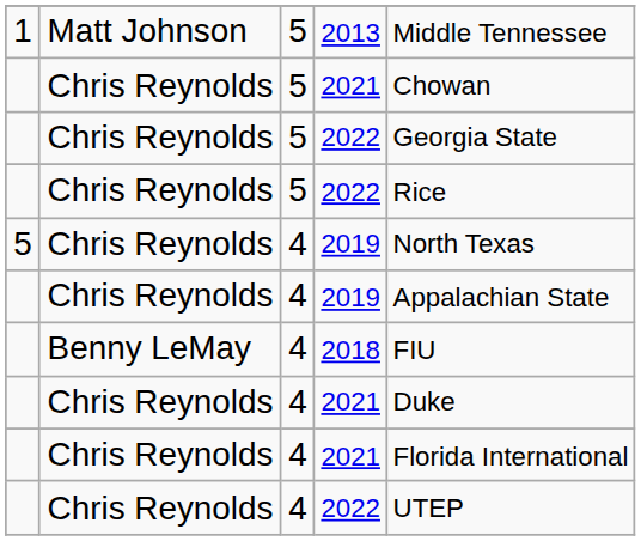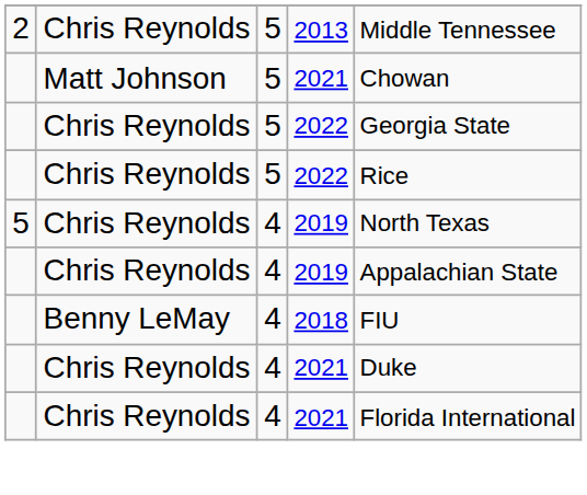 <table class="wikitable">
 <tr>
 </tr>
 <tr>
-<td>1</td>
-<td>Matt Johnson</td>
+<td>2</td>
+<td>Chris Reynolds</td>
 <td><abbr>5</abbr></td>
 <td style="font-size:80%;"><a href='#'>2013</a></td>
 <td style="font-size:80%;">Middle Tennessee</td>
 </tr>
 <tr>
 <td></td>
-<td>Chris Reynolds</td>
+<td>Matt Johnson</td>
 <td><abbr>5</abbr></td>
 <td style="font-size:80%;"><a href='#'>2021</a></td>
 <td style="font-size:80%;">Chowan</td>
 </tr>
 <tr>
 <td></td>
 <td>Chris Reynolds</td>
 <td><abbr>5</abbr></td>
 <td style="font-size:80%;"><a href='#'>2022</a></td>
 <td style="font-size:80%;">Georgia State</td>
 </tr>
 <tr>
 <td></td>
 <td>Chris Reynolds</td>
 <td><abbr>5</abbr></td>
 <td style="font-size:80%;"><a href='#'>2022</a></td>
 <td style="font-size:80%;">Rice</td>
 </tr>
 <tr>
 <td>5</td>
 <td>Chris Reynolds</td>
 <td><abbr>4</abbr></td>
 <td style="font-size:80%;"><a href='#'>2019</a></td>
 <td style="font-size:80%;">North Texas</td>
 </tr>
 <tr>
 <td></td>
 <td>Chris Reynolds</td>
 <td><abbr>4</abbr></td>
 <td style="font-size:80%;"><a href='#'>2019</a></td>
 <td style="font-size:80%;">Appalachian State</td>
 </tr>
 <tr>
 <td></td>
 <td>Benny LeMay</td>
 <td><abbr>4</abbr></td>
 <td style="font-size:80%;"><a href='#'>2018</a></td>
 <td style="font-size:80%;">FIU</td>
 </tr>
 <tr>
 <td></td>
 <td>Chris Reynolds</td>
 <td><abbr>4</abbr></td>
 <td style="font-size:80%;"><a href='#'>2021</a></td>
 <td style="font-size:80%;">Duke</td>
 </tr>
 <tr>
 <td></td>
 <td>Chris Reynolds</td>
 <td><abbr>4</abbr></td>
 <td style="font-size:80%;"><a href='#'>2021</a></td>
 <td style="font-size:80%;">Florida International</td>
 </tr>
-<tr>
-<td></td>
-<td>Chris Reynolds</td>
-<td><abbr>4</abbr></td>
-<td style="font-size:80%;"><a href='#'>2022</a></td>
-<td style="font-size:80%;">UTEP</td>
-</tr>
 </table>
